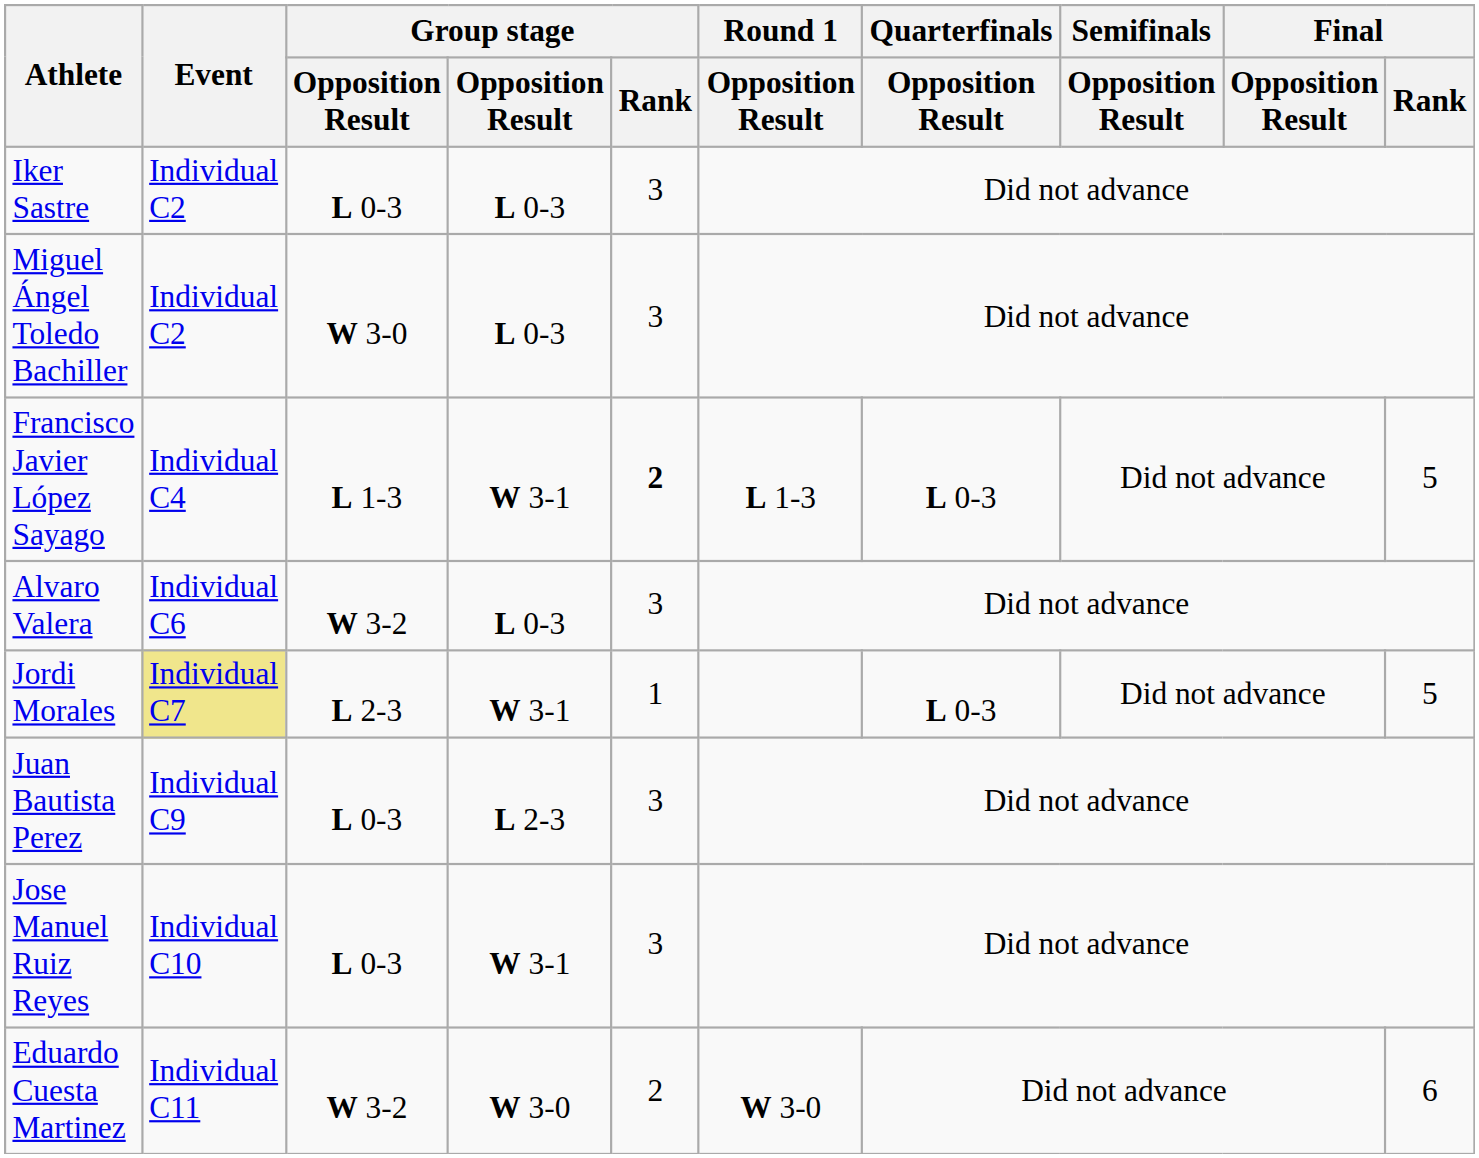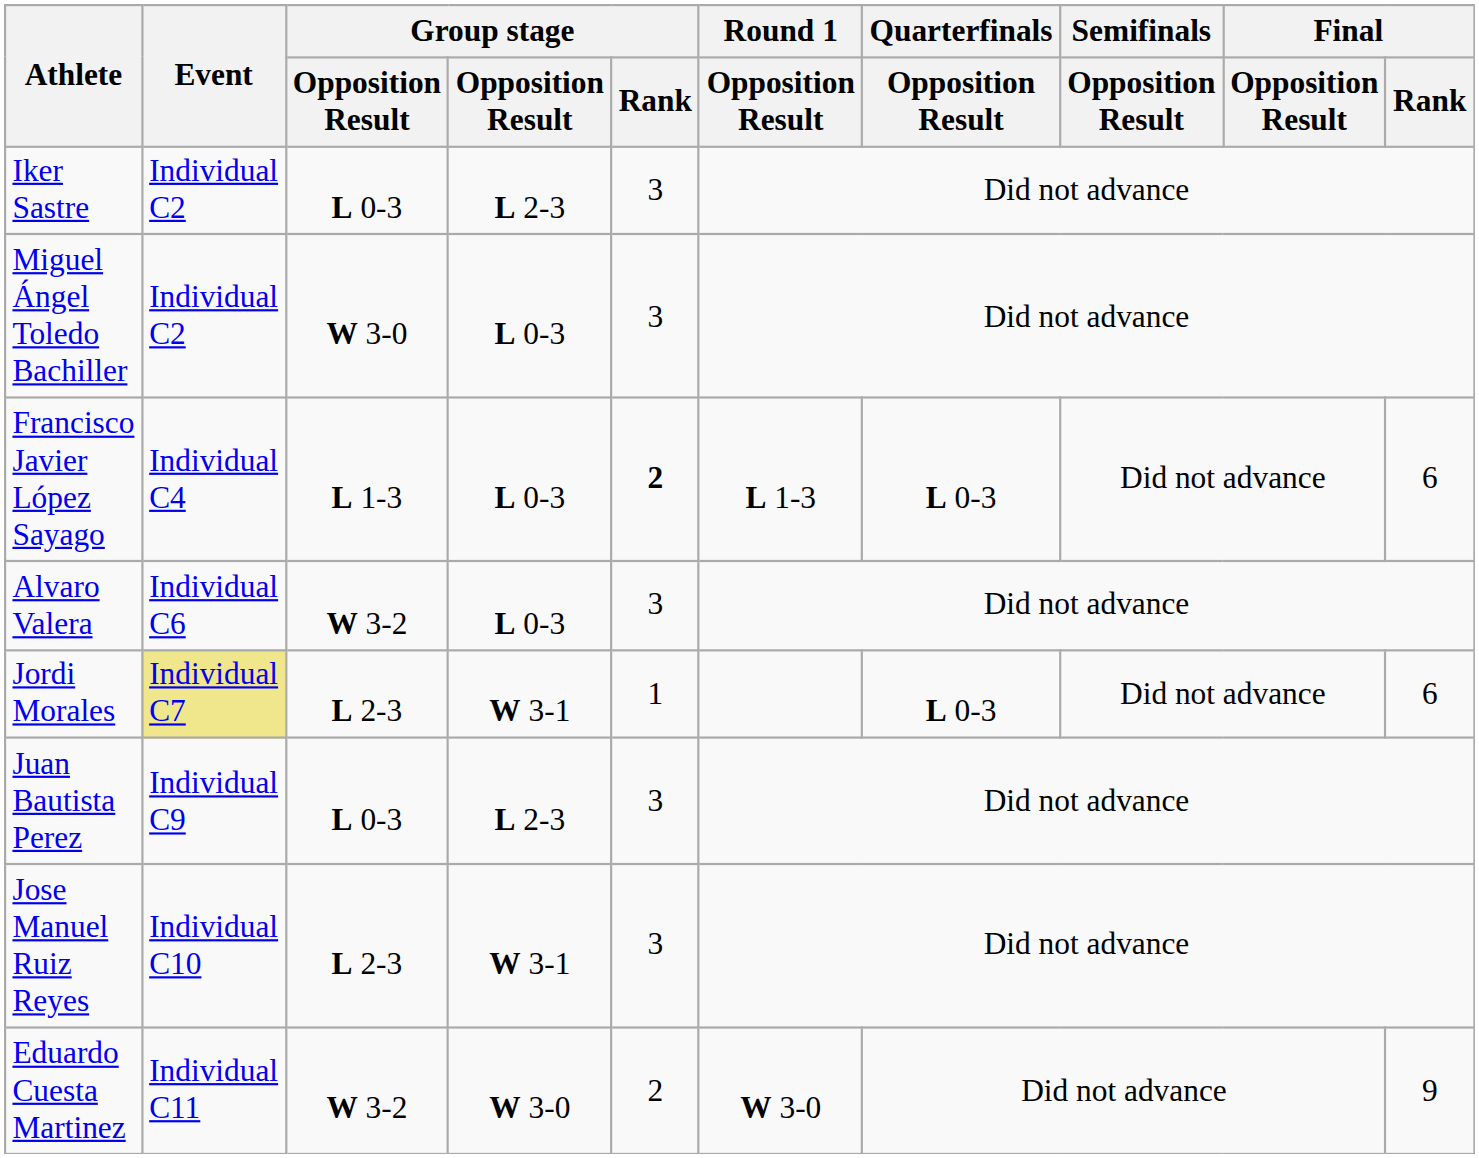 <table class=wikitable style="font-size:90%">
 <tr>
 <th rowspan="2">Athlete</th>
 <th rowspan="2">Event</th>
 <th colspan="3">Group stage</th>
 <th>Round 1</th>
 <th>Quarterfinals</th>
 <th>Semifinals</th>
 <th colspan="2">Final</th>
 </tr>
 <tr>
 <th>Opposition<br>Result</th>
 <th>Opposition<br>Result</th>
 <th>Rank</th>
 <th>Opposition<br>Result</th>
 <th>Opposition<br>Result</th>
 <th>Opposition<br>Result</th>
 <th>Opposition<br>Result</th>
 <th>Rank</th>
 </tr>
 <tr align=center>
 <td align=left><a href='#'>Iker Sastre</a></td>
 <td align=left><a href='#'>Individual C2</a></td>
 <td><br><strong>L</strong> 0-3</td>
-<td><br><strong>L</strong> 0-3</td>
+<td><br><strong>L</strong> 2-3</td>
 <td>3</td>
 <td colspan="5">Did not advance</td>
 </tr>
 <tr align=center>
 <td align=left><a href='#'>Miguel Ángel Toledo Bachiller</a></td>
 <td align=left><a href='#'>Individual C2</a></td>
 <td><br><strong>W</strong> 3-0</td>
 <td><br><strong>L</strong> 0-3</td>
 <td>3</td>
 <td colspan="5">Did not advance</td>
 </tr>
 <tr align=center>
 <td align=left><a href='#'>Francisco Javier López Sayago</a></td>
 <td align=left><a href='#'>Individual C4</a></td>
 <td><br><strong>L</strong> 1-3</td>
-<td><br><strong>W</strong> 3-1</td>
+<td><br><strong>L</strong> 0-3</td>
 <td><strong>2</strong></td>
 <td><br><strong>L</strong> 1-3</td>
 <td><br><strong>L</strong> 0-3</td>
 <td colspan="2">Did not advance</td>
-<td>5</td>
+<td>6</td>
 </tr>
 <tr align=center>
 <td align=left><a href='#'>Alvaro Valera</a></td>
 <td align=left><a href='#'>Individual C6</a></td>
 <td><br><strong>W</strong> 3-2</td>
 <td><br><strong>L</strong> 0-3</td>
 <td>3</td>
 <td colspan="5">Did not advance</td>
 </tr>
 <tr align=center>
 <td align=left><a href='#'>Jordi Morales</a></td>
 <td align=left style="background: khaki;"><a href='#'>Individual C7</a></td>
 <td><br><strong>L</strong> 2-3</td>
 <td><br><strong>W</strong> 3-1</td>
 <td>1</td>
 <td></td>
 <td><br><strong>L</strong> 0-3</td>
 <td colspan="2">Did not advance</td>
-<td>5</td>
+<td>6</td>
 </tr>
 <tr align=center>
 <td align=left><a href='#'>Juan Bautista Perez</a></td>
 <td align=left><a href='#'>Individual C9</a></td>
 <td><br><strong>L</strong> 0-3</td>
 <td><br><strong>L</strong> 2-3</td>
 <td>3</td>
 <td colspan="5">Did not advance</td>
 </tr>
 <tr align=center>
 <td align=left><a href='#'>Jose Manuel Ruiz Reyes</a></td>
 <td align=left><a href='#'>Individual C10</a></td>
-<td><br><strong>L</strong> 0-3</td>
+<td><br><strong>L</strong> 2-3</td>
 <td><br><strong>W</strong> 3-1</td>
 <td>3</td>
 <td colspan="5">Did not advance</td>
 </tr>
 <tr align=center>
 <td align=left><a href='#'>Eduardo Cuesta Martinez</a></td>
 <td align=left><a href='#'>Individual C11</a></td>
 <td><br><strong>W</strong> 3-2</td>
 <td><br><strong>W</strong> 3-0</td>
 <td>2</td>
 <td><br><strong>W</strong> 3-0</td>
 <td colspan="3">Did not advance</td>
-<td>6</td>
+<td>9</td>
 </tr>
 </table>
